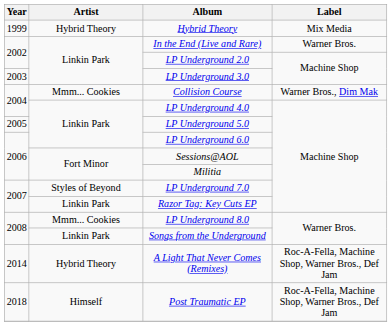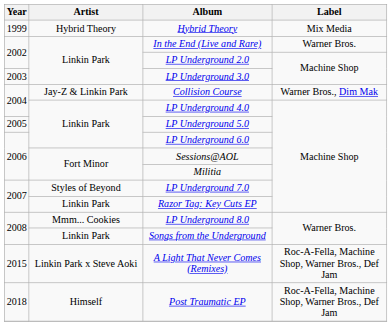 <table class="wikitable plainrowheaders" style="text-align:center;">
 <tr>
 <th rowspan="1">Year</th>
 <th scope="col" style="width:19em;">Artist</th>
 <th scope="col" style="width:19em;">Album</th>
 <th scope="col" style="width:19em;">Label</th>
 </tr>
 <tr>
 <td>1999</td>
 <td>Hybrid Theory</td>
 <td><a href='#'><em>Hybrid Theory</em></a></td>
 <td>Mix Media</td>
 </tr>
 <tr>
 <td rowspan="2">2002</td>
 <td rowspan="3">Linkin Park</td>
 <td><em><a href='#'>In the End (Live and Rare)</a></em></td>
 <td>Warner Bros.</td>
 </tr>
 <tr>
 <td><em><a href='#'>LP Underground 2.0</a></em></td>
 <td rowspan="2">Machine Shop</td>
 </tr>
 <tr>
 <td>2003</td>
 <td><em><a href='#'>LP Underground 3.0</a></em></td>
 </tr>
 <tr>
 <td rowspan="2">2004</td>
-<td>Mmm... Cookies</td>
+<td>Jay-Z & Linkin Park</td>
 <td><a href='#'><em>Collision Course</em></a></td>
 <td>Warner Bros., <a href='#'>Dim Mak</a></td>
 </tr>
 <tr>
 <td rowspan="3">Linkin Park</td>
 <td><em><a href='#'>LP Underground 4.0</a></em></td>
 <td rowspan="7">Machine Shop</td>
 </tr>
 <tr>
 <td>2005</td>
 <td><em><a href='#'>LP Underground 5.0</a></em></td>
 </tr>
 <tr>
 <td rowspan="3">2006</td>
 <td><em><a href='#'>LP Underground 6.0</a></em></td>
 </tr>
 <tr>
 <td rowspan="2">Fort Minor</td>
 <td><em>Sessions@AOL</em></td>
 </tr>
 <tr>
 <td><em>Militia</em></td>
 </tr>
 <tr>
 <td rowspan="2">2007</td>
 <td>Styles of Beyond</td>
 <td><em><a href='#'>LP Underground 7.0</a></em></td>
 </tr>
 <tr>
 <td>Linkin Park</td>
 <td><em><a href='#'>Razor Tag: Key Cuts EP</a></em></td>
 </tr>
 <tr>
 <td rowspan="2">2008</td>
 <td>Mmm... Cookies</td>
 <td><em><a href='#'>LP Underground 8.0</a></em></td>
 <td rowspan="2">Warner Bros.</td>
 </tr>
 <tr>
 <td>Linkin Park</td>
 <td><em><a href='#'>Songs from the Underground</a></em></td>
 </tr>
 <tr>
-<td>2014</td>
-<td>Hybrid Theory</td>
+<td>2015</td>
+<td>Linkin Park x Steve Aoki</td>
 <td><a href='#'><em>A Light That Never Comes (Remixes)</em></a></td>
 <td>Roc-A-Fella, Machine Shop, Warner Bros., Def Jam</td>
 </tr>
 <tr>
 <td>2018</td>
 <td>Himself</td>
 <td><em><a href='#'>Post Traumatic EP</a></em></td>
 <td>Roc-A-Fella, Machine Shop, Warner Bros., Def Jam</td>
 </tr>
 <tr>
 </tr>
 </table>
